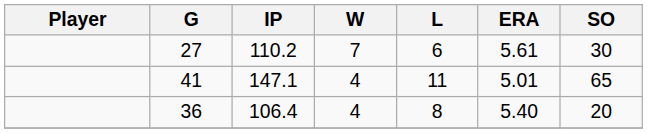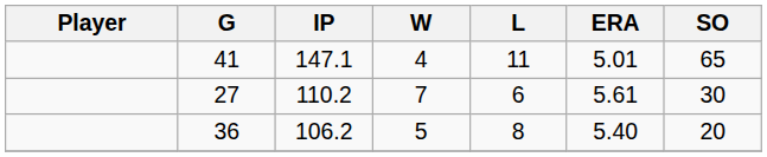 <table class="wikitable sortable">
 <tr>
 <th bgcolor="#DDDDFF" width="16%">Player</th>
 <th bgcolor="#DDDDFF" width="9%">G</th>
 <th bgcolor="#DDDDFF" width="9%">IP</th>
 <th bgcolor="#DDDDFF" width="9%">W</th>
 <th bgcolor="#DDDDFF" width="9%">L</th>
 <th bgcolor="#DDDDFF" width="9%">ERA</th>
 <th bgcolor="#DDDDFF" width="9%">SO</th>
 </tr>
 <tr align="center">
 <td></td>
+<td>41</td>
+<td>147.1</td>
+<td>4</td>
+<td>11</td>
+<td>5.01</td>
+<td>65</td>
+</tr>
+<tr align="center">
+<td></td>
 <td>27</td>
 <td>110.2</td>
 <td>7</td>
 <td>6</td>
 <td>5.61</td>
 <td>30</td>
 </tr>
 <tr align="center">
 <td></td>
-<td>41</td>
-<td>147.1</td>
-<td>4</td>
-<td>11</td>
-<td>5.01</td>
-<td>65</td>
-</tr>
-<tr align="center">
-<td></td>
 <td>36</td>
-<td>106.4</td>
-<td>4</td>
+<td>106.2</td>
+<td>5</td>
 <td>8</td>
 <td>5.40</td>
 <td>20</td>
 </tr>
 <tr align="center">
 </tr>
 </table>
